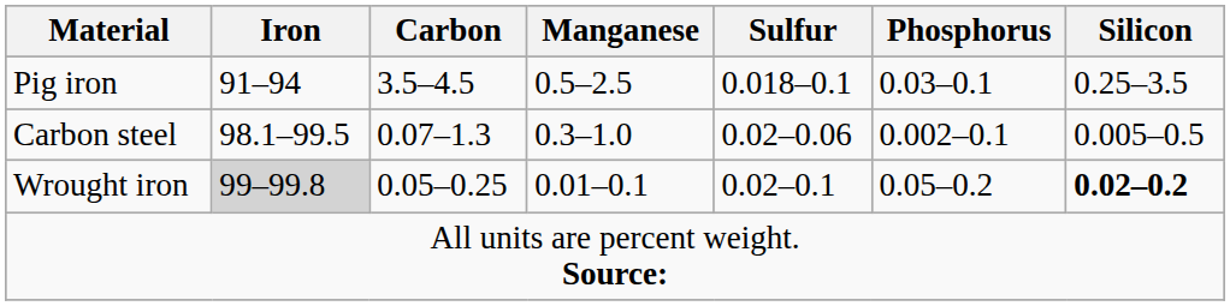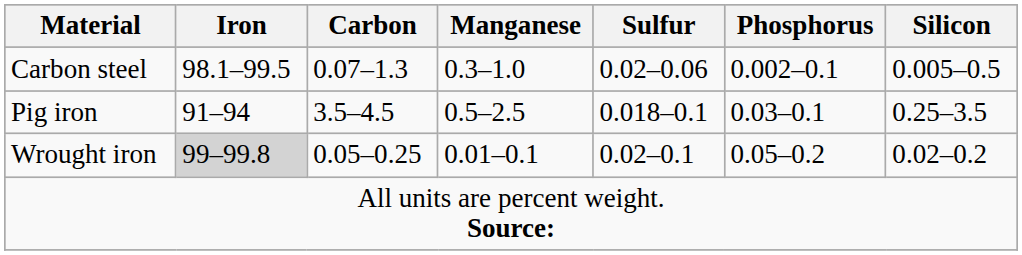 <table class="wikitable" width=600px>
 <tr>
 <th>Material</th>
 <th>Iron</th>
 <th>Carbon</th>
 <th>Manganese</th>
 <th>Sulfur</th>
 <th>Phosphorus</th>
 <th>Silicon</th>
 </tr>
 <tr>
+<td>Carbon steel</td>
+<td>98.1–99.5</td>
+<td>0.07–1.3</td>
+<td>0.3–1.0</td>
+<td>0.02–0.06</td>
+<td>0.002–0.1</td>
+<td>0.005–0.5</td>
+</tr>
+<tr>
 <td>Pig iron</td>
 <td>91–94</td>
 <td>3.5–4.5</td>
 <td>0.5–2.5</td>
 <td>0.018–0.1</td>
 <td>0.03–0.1</td>
 <td>0.25–3.5</td>
 </tr>
 <tr>
-<td>Carbon steel</td>
-<td>98.1–99.5</td>
-<td>0.07–1.3</td>
-<td>0.3–1.0</td>
-<td>0.02–0.06</td>
-<td>0.002–0.1</td>
-<td>0.005–0.5</td>
-</tr>
-<tr>
 <td>Wrought iron</td>
 <td style="background: lightgrey;">99–99.8</td>
 <td>0.05–0.25</td>
 <td>0.01–0.1</td>
 <td>0.02–0.1</td>
 <td>0.05–0.2</td>
-<td><strong>0.02–0.2</strong></td>
+<td>0.02–0.2</td>
 </tr>
 <tr>
 <td colspan="7" style="text-align:center;">All units are percent weight. <br><strong>Source:</strong></td>
 </tr>
 </table>
